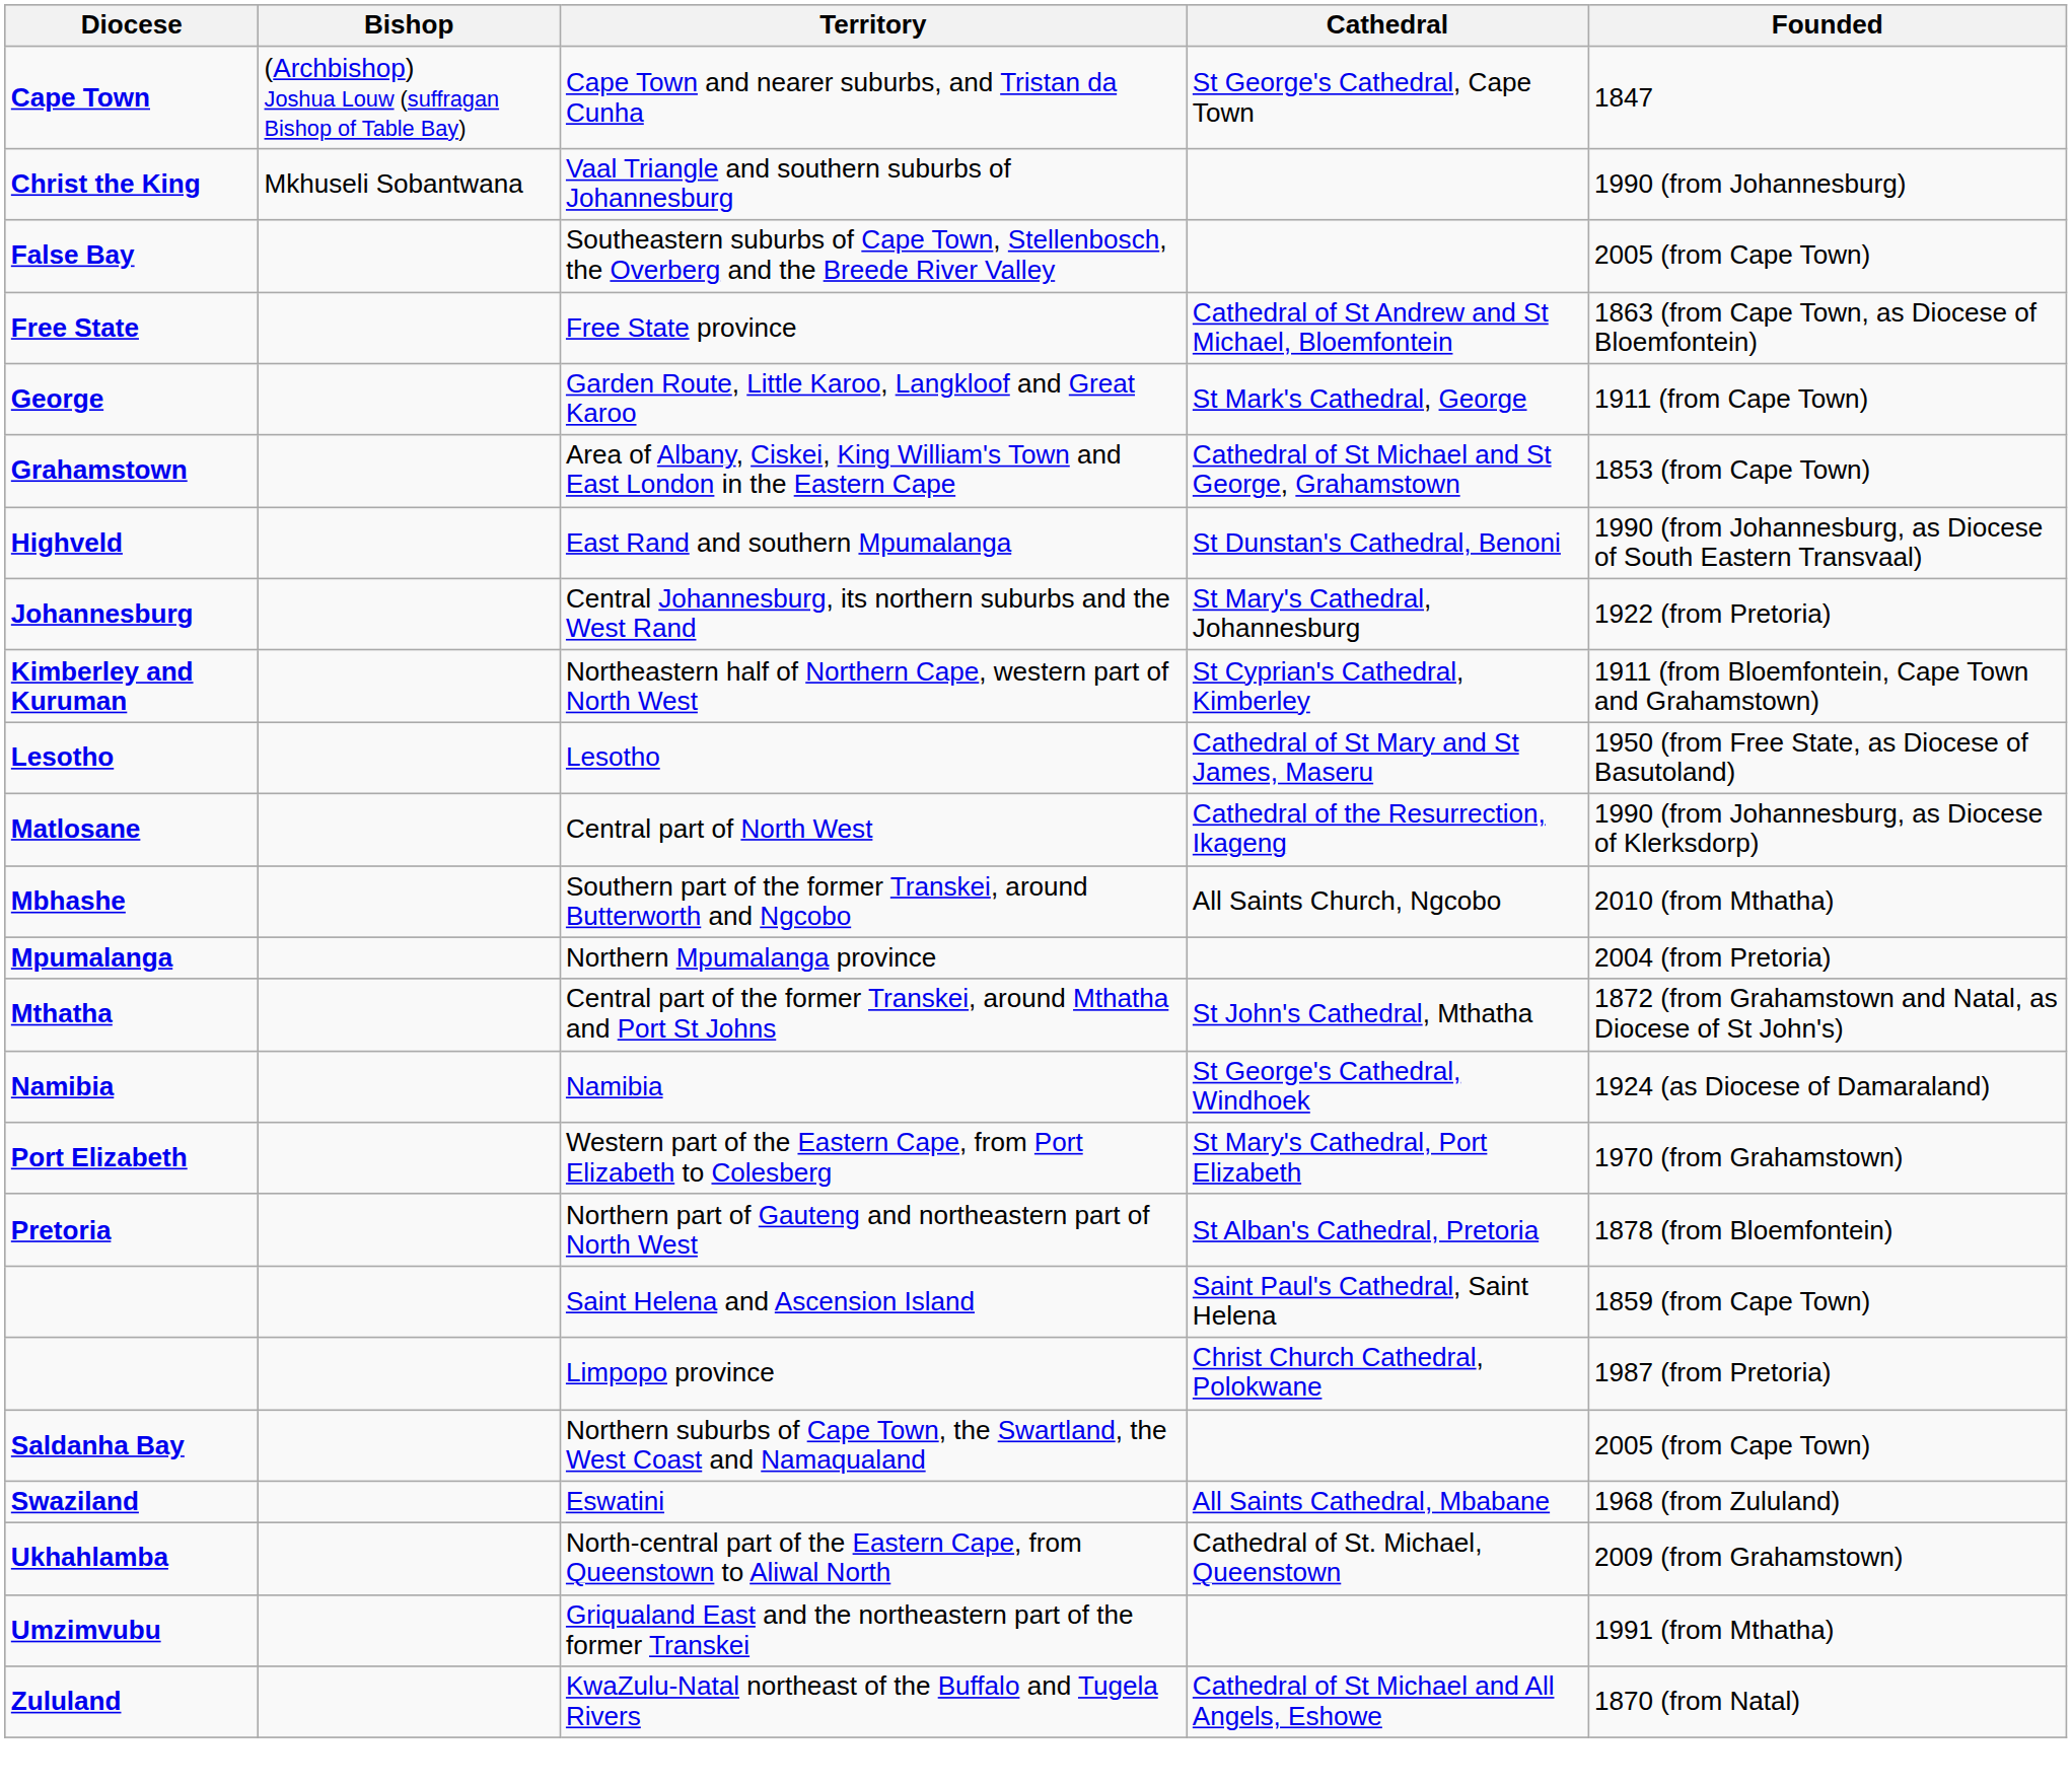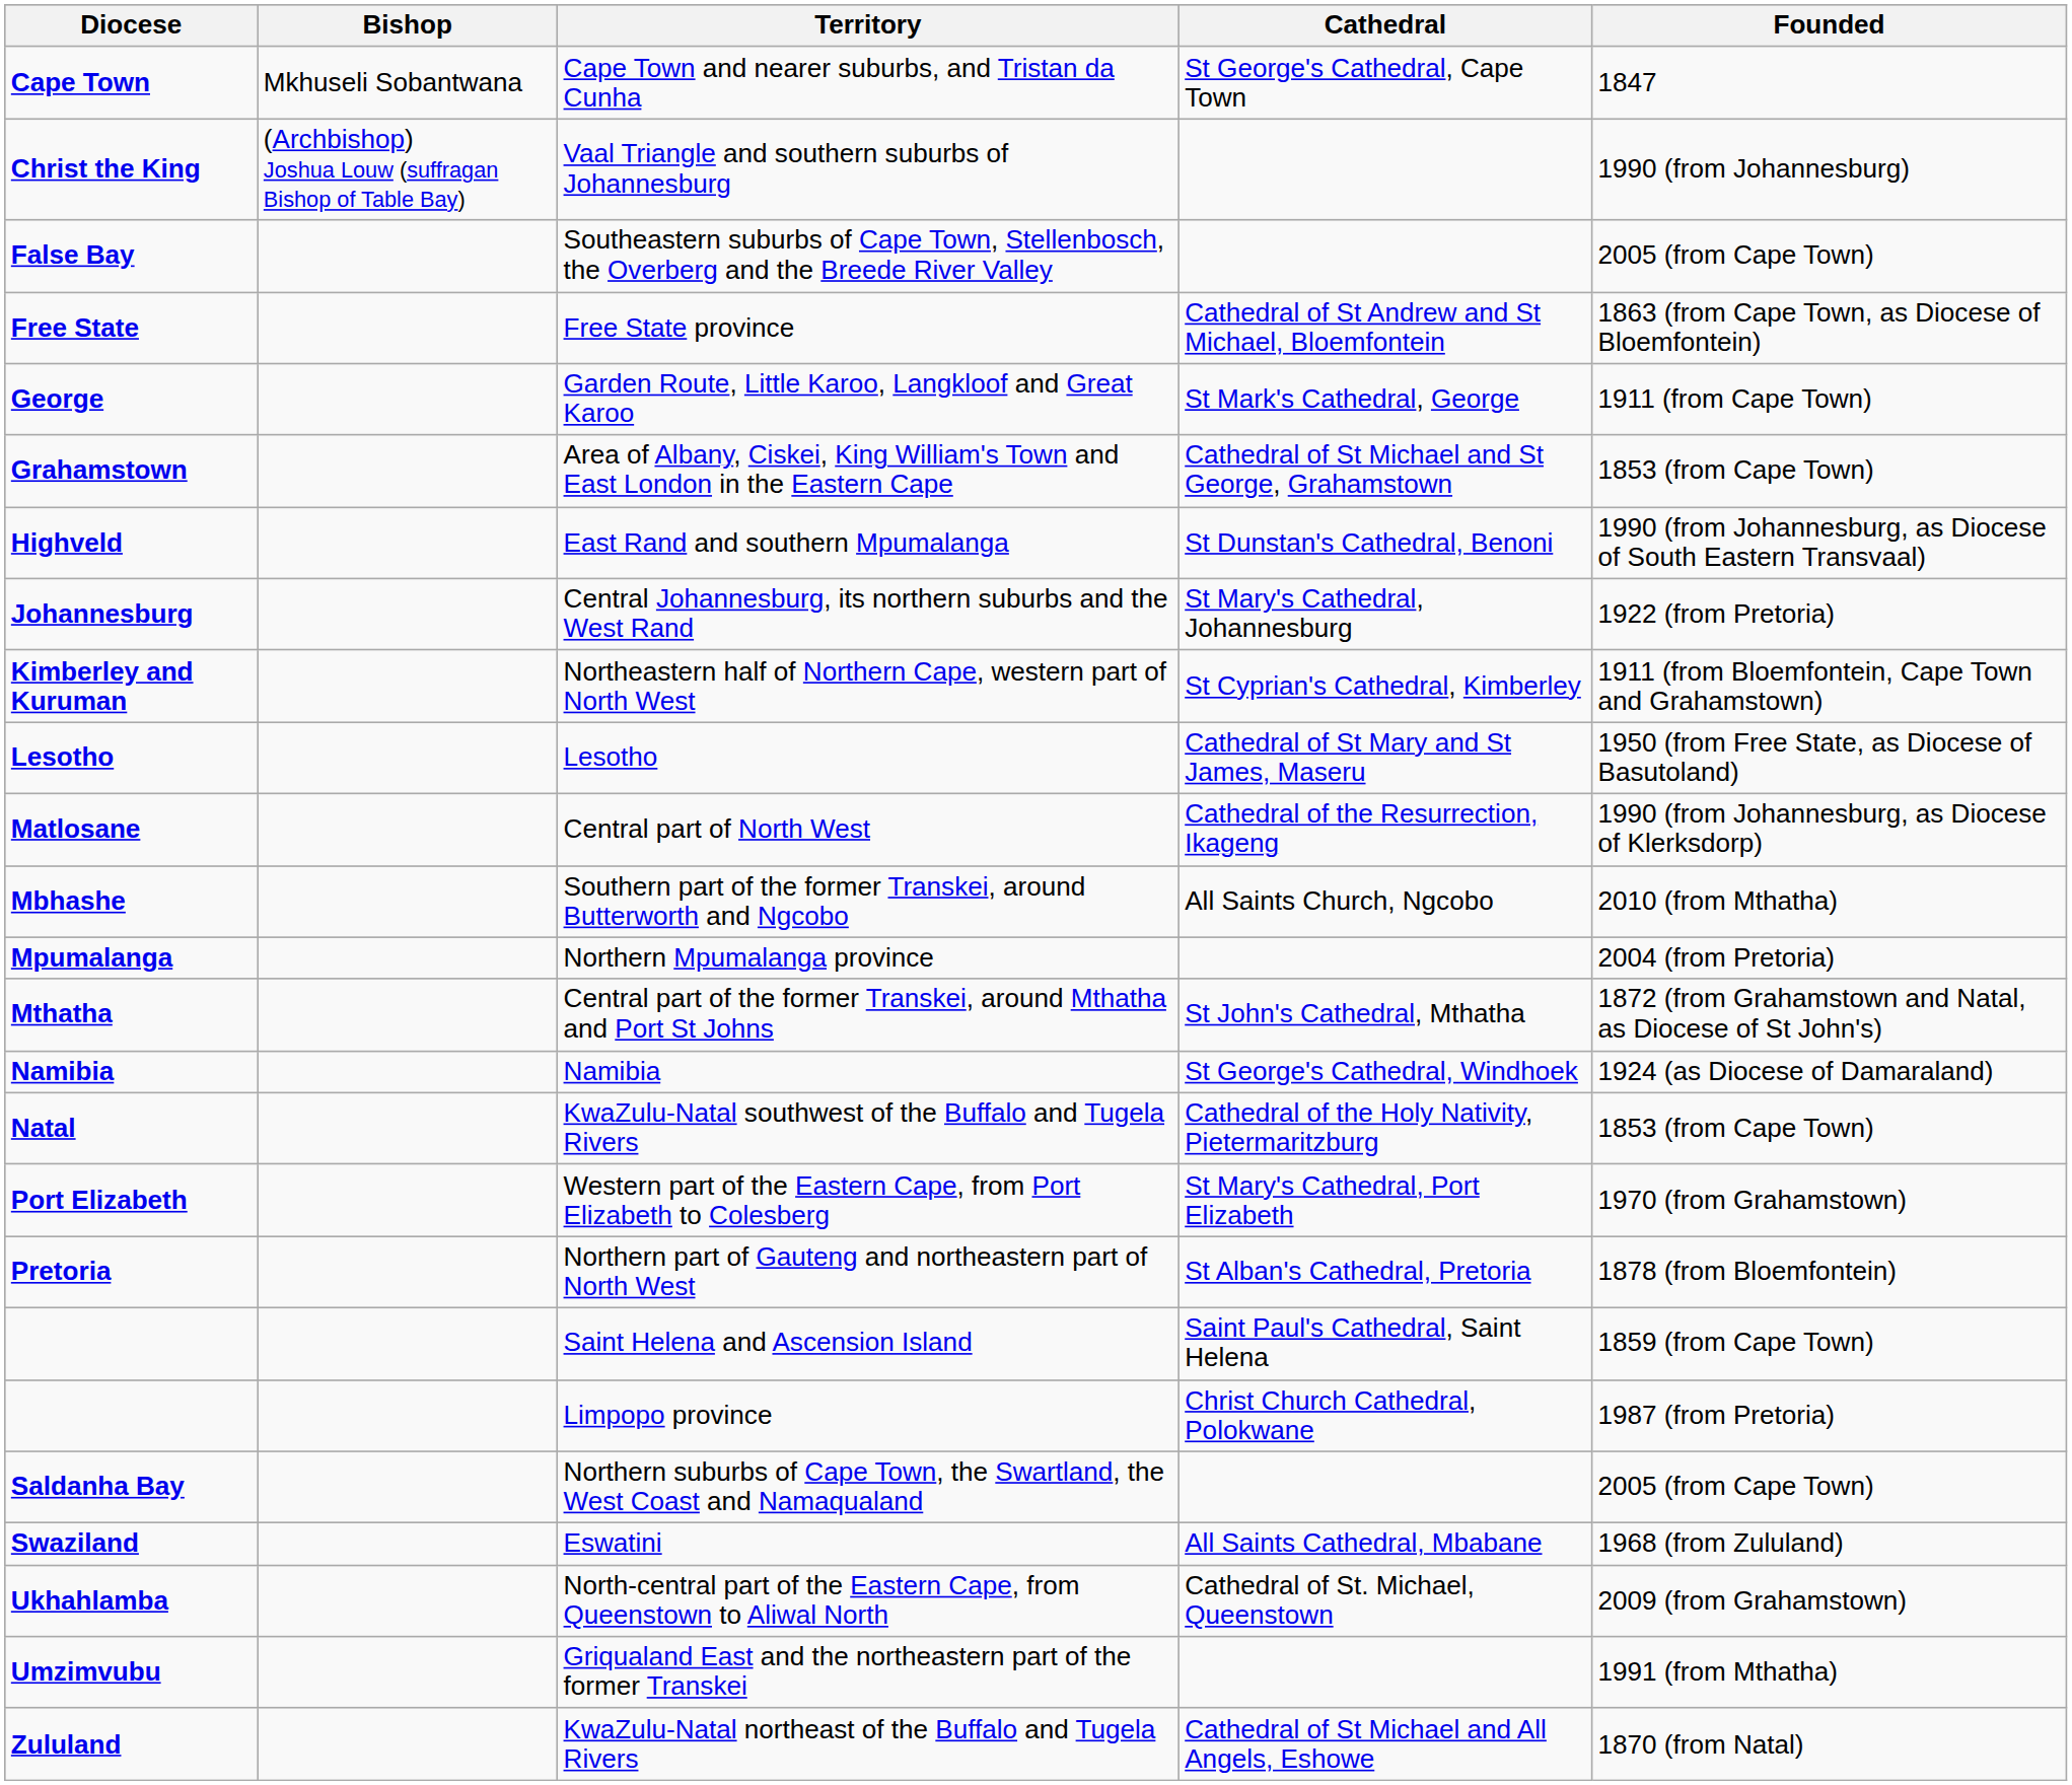 <table class="wikitable sortable">
 <tr>
 <th>Diocese</th>
 <th>Bishop</th>
 <th class="unsortable">Territory</th>
 <th>Cathedral</th>
 <th>Founded</th>
 </tr>
 <tr>
 <td><strong><a href='#'>Cape Town</a></strong></td>
-<td> (<a href='#'>Archbishop</a>)<br><small><a href='#'>Joshua Louw</a> (<a href='#'>suffragan</a> <a href='#'>Bishop of Table Bay</a>)</small></td>
+<td>Mkhuseli Sobantwana</td>
 <td><a href='#'>Cape Town</a> and nearer suburbs, and <a href='#'>Tristan da Cunha</a></td>
 <td><a href='#'>St George's Cathedral</a>, Cape Town</td>
 <td>1847</td>
 </tr>
 <tr>
 <td><strong><a href='#'>Christ the King</a></strong></td>
-<td>Mkhuseli Sobantwana</td>
+<td> (<a href='#'>Archbishop</a>)<br><small><a href='#'>Joshua Louw</a> (<a href='#'>suffragan</a> <a href='#'>Bishop of Table Bay</a>)</small></td>
 <td><a href='#'>Vaal Triangle</a> and southern suburbs of <a href='#'>Johannesburg</a></td>
 <td></td>
 <td>1990 (from Johannesburg)</td>
 </tr>
 <tr>
 <td><strong><a href='#'>False Bay</a></strong></td>
 <td></td>
 <td>Southeastern suburbs of <a href='#'>Cape Town</a>, <a href='#'>Stellenbosch</a>, the <a href='#'>Overberg</a> and the <a href='#'>Breede River Valley</a></td>
 <td></td>
 <td>2005 (from Cape Town)</td>
 </tr>
 <tr>
 <td><strong><a href='#'>Free State</a></strong></td>
 <td></td>
 <td><a href='#'>Free State</a> province</td>
 <td><a href='#'>Cathedral of St Andrew and St Michael, Bloemfontein</a></td>
 <td>1863 (from Cape Town, as Diocese of Bloemfontein)</td>
 </tr>
 <tr>
 <td><strong><a href='#'>George</a></strong></td>
 <td></td>
 <td><a href='#'>Garden Route</a>, <a href='#'>Little Karoo</a>, <a href='#'>Langkloof</a> and <a href='#'>Great Karoo</a></td>
 <td><a href='#'>St Mark's Cathedral</a>, <a href='#'>George</a></td>
 <td>1911 (from Cape Town)</td>
 </tr>
 <tr>
 <td><strong><a href='#'>Grahamstown</a></strong></td>
 <td></td>
 <td>Area of <a href='#'>Albany</a>, <a href='#'>Ciskei</a>, <a href='#'>King William's Town</a> and <a href='#'>East London</a> in the <a href='#'>Eastern Cape</a></td>
 <td><a href='#'>Cathedral of St Michael and St George</a>, <a href='#'>Grahamstown</a></td>
 <td>1853 (from Cape Town)</td>
 </tr>
 <tr>
 <td><strong><a href='#'>Highveld</a></strong></td>
 <td></td>
 <td><a href='#'>East Rand</a> and southern <a href='#'>Mpumalanga</a></td>
 <td><a href='#'>St Dunstan's Cathedral, Benoni</a></td>
 <td>1990 (from Johannesburg, as Diocese of South Eastern Transvaal)</td>
 </tr>
 <tr>
 <td><strong><a href='#'>Johannesburg</a></strong></td>
 <td></td>
 <td>Central <a href='#'>Johannesburg</a>, its northern suburbs and the <a href='#'>West Rand</a></td>
 <td><a href='#'>St Mary's Cathedral</a>, Johannesburg</td>
 <td>1922 (from Pretoria)</td>
 </tr>
 <tr>
 <td><strong><a href='#'>Kimberley and Kuruman</a></strong></td>
 <td></td>
 <td>Northeastern half of <a href='#'>Northern Cape</a>, western part of <a href='#'>North West</a></td>
 <td><a href='#'>St Cyprian's Cathedral</a>, <a href='#'>Kimberley</a></td>
 <td>1911 (from Bloemfontein, Cape Town and Grahamstown)</td>
 </tr>
 <tr>
 <td><strong><a href='#'>Lesotho</a></strong></td>
 <td></td>
 <td><a href='#'>Lesotho</a></td>
 <td><a href='#'>Cathedral of St Mary and St James, Maseru</a></td>
 <td>1950 (from Free State, as Diocese of Basutoland)</td>
 </tr>
 <tr>
 <td><strong><a href='#'>Matlosane</a></strong></td>
 <td></td>
 <td>Central part of <a href='#'>North West</a></td>
 <td><a href='#'>Cathedral of the Resurrection, Ikageng</a></td>
 <td>1990 (from Johannesburg, as Diocese of Klerksdorp)</td>
 </tr>
 <tr>
 <td><strong><a href='#'>Mbhashe</a></strong></td>
 <td></td>
 <td>Southern part of the former <a href='#'>Transkei</a>, around <a href='#'>Butterworth</a> and <a href='#'>Ngcobo</a></td>
 <td>All Saints Church, Ngcobo</td>
 <td>2010 (from Mthatha)</td>
 </tr>
 <tr>
 <td><strong><a href='#'>Mpumalanga</a></strong></td>
 <td></td>
 <td>Northern <a href='#'>Mpumalanga</a> province</td>
 <td></td>
 <td>2004 (from Pretoria)</td>
 </tr>
 <tr>
 <td><strong><a href='#'>Mthatha</a></strong></td>
 <td></td>
 <td>Central part of the former <a href='#'>Transkei</a>, around <a href='#'>Mthatha</a> and <a href='#'>Port St Johns</a></td>
 <td><a href='#'>St John's Cathedral</a>, Mthatha</td>
 <td>1872 (from Grahamstown and Natal, as Diocese of St John's)</td>
 </tr>
 <tr>
 <td><strong><a href='#'>Namibia</a></strong></td>
 <td></td>
 <td><a href='#'>Namibia</a></td>
 <td><a href='#'>St George's Cathedral, Windhoek</a></td>
 <td>1924 (as Diocese of Damaraland)</td>
 </tr>
 <tr>
+<td><strong><a href='#'>Natal</a></strong></td>
+<td></td>
+<td><a href='#'>KwaZulu-Natal</a> southwest of the <a href='#'>Buffalo</a> and <a href='#'>Tugela Rivers</a></td>
+<td><a href='#'>Cathedral of the Holy Nativity</a>, <a href='#'>Pietermaritzburg</a></td>
+<td>1853 (from Cape Town)</td>
+</tr>
+<tr>
 <td><strong><a href='#'>Port Elizabeth</a></strong></td>
 <td></td>
 <td>Western part of the <a href='#'>Eastern Cape</a>, from <a href='#'>Port Elizabeth</a> to <a href='#'>Colesberg</a></td>
 <td><a href='#'>St Mary's Cathedral, Port Elizabeth</a></td>
 <td>1970 (from Grahamstown)</td>
 </tr>
 <tr>
 <td><strong><a href='#'>Pretoria</a></strong></td>
 <td></td>
 <td>Northern part of <a href='#'>Gauteng</a> and northeastern part of <a href='#'>North West</a></td>
 <td><a href='#'>St Alban's Cathedral, Pretoria</a></td>
 <td>1878 (from Bloemfontein)</td>
 </tr>
 <tr>
 <td></td>
 <td></td>
 <td><a href='#'>Saint Helena</a> and <a href='#'>Ascension Island</a></td>
 <td><a href='#'>Saint Paul's Cathedral</a>, Saint Helena</td>
 <td>1859 (from Cape Town)</td>
 </tr>
 <tr>
 <td></td>
 <td></td>
 <td><a href='#'>Limpopo</a> province</td>
 <td><a href='#'>Christ Church Cathedral</a>, <a href='#'>Polokwane</a></td>
 <td>1987 (from Pretoria)</td>
 </tr>
 <tr>
 <td><strong><a href='#'>Saldanha Bay</a></strong></td>
 <td></td>
 <td>Northern suburbs of <a href='#'>Cape Town</a>, the <a href='#'>Swartland</a>, the <a href='#'>West Coast</a> and <a href='#'>Namaqualand</a></td>
 <td></td>
 <td>2005 (from Cape Town)</td>
 </tr>
 <tr>
 <td><strong><a href='#'>Swaziland</a></strong></td>
 <td></td>
 <td><a href='#'>Eswatini</a></td>
 <td><a href='#'>All Saints Cathedral, Mbabane</a></td>
 <td>1968 (from Zululand)</td>
 </tr>
 <tr>
 <td><strong><a href='#'>Ukhahlamba</a></strong></td>
 <td></td>
 <td>North-central part of the <a href='#'>Eastern Cape</a>, from <a href='#'>Queenstown</a> to <a href='#'>Aliwal North</a></td>
 <td>Cathedral of St. Michael, <a href='#'>Queenstown</a></td>
 <td>2009 (from Grahamstown)</td>
 </tr>
 <tr>
 <td><strong><a href='#'>Umzimvubu</a></strong></td>
 <td></td>
 <td><a href='#'>Griqualand East</a> and the northeastern part of the former <a href='#'>Transkei</a></td>
 <td></td>
 <td>1991 (from Mthatha)</td>
 </tr>
 <tr>
 <td><strong><a href='#'>Zululand</a></strong></td>
 <td></td>
 <td><a href='#'>KwaZulu-Natal</a> northeast of the <a href='#'>Buffalo</a> and <a href='#'>Tugela Rivers</a></td>
 <td><a href='#'>Cathedral of St Michael and All Angels, Eshowe</a></td>
 <td>1870 (from Natal)</td>
 </tr>
 </table>
